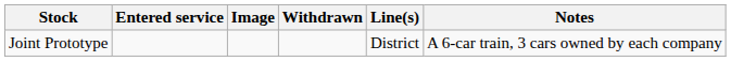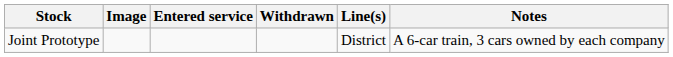 <table class="wikitable">
 <tr>
 <th>Stock</th>
+<th>Image</th>
 <th>Entered service</th>
-<th>Image</th>
 <th>Withdrawn</th>
 <th>Line(s)</th>
 <th class="unsortable">Notes</th>
 </tr>
 <tr>
 <td>Joint Prototype</td>
 <td></td>
 <td></td>
 <td></td>
 <td>District</td>
 <td>A 6-car train, 3 cars owned by each company</td>
 </tr>
 </table>
